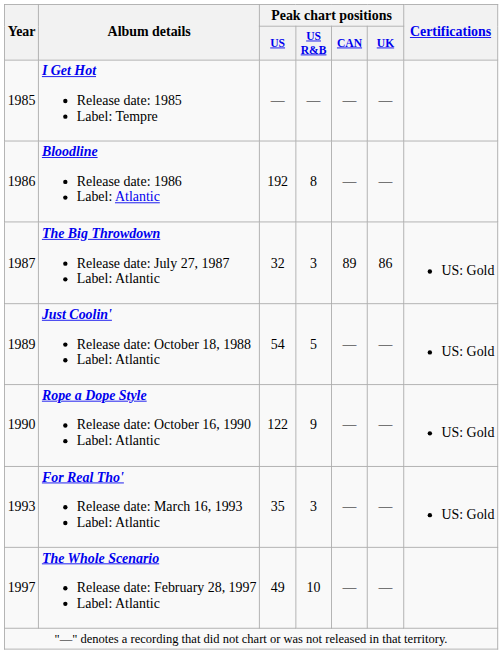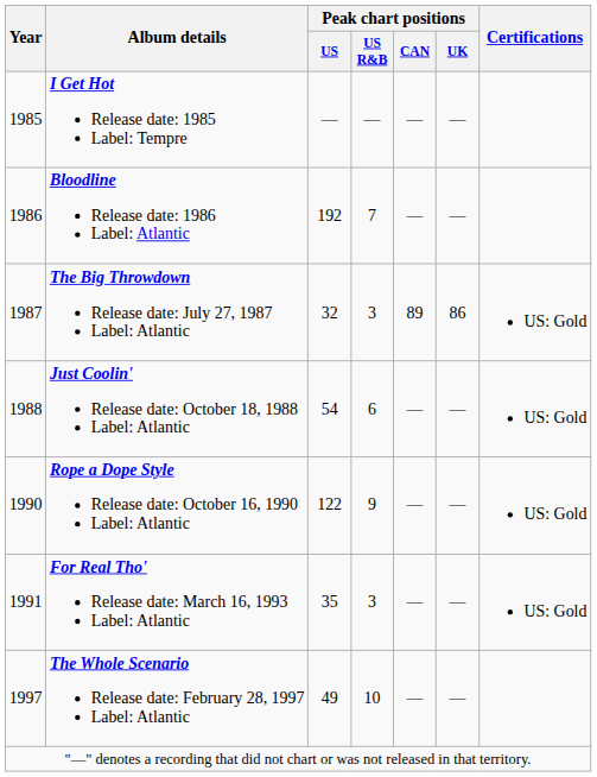 <table class="wikitable" style="text-align:center;">
 <tr>
 <th rowspan="2">Year</th>
 <th rowspan="2">Album details</th>
 <th colspan="4">Peak chart positions</th>
 <th rowspan="2"><a href='#'>Certifications</a></th>
 </tr>
 <tr style="font-size:smaller;">
 <th width="35"><a href='#'>US</a><br></th>
 <th width="35"><a href='#'>US R&B</a><br></th>
 <th width="35"><a href='#'>CAN</a><br></th>
 <th width="35"><a href='#'>UK</a><br></th>
 </tr>
 <tr>
 <td rowspan="1">1985</td>
 <td align="left"><strong><em><a href='#'>I Get Hot</a></em></strong><br><ul><li>Release date: 1985</li><li>Label: Tempre</li></ul></td>
 <td>—</td>
 <td>—</td>
 <td>—</td>
 <td>—</td>
 <td align=left></td>
 </tr>
 <tr>
 <td rowspan="1">1986</td>
 <td align="left"><strong><em><a href='#'>Bloodline</a></em></strong><br><ul><li>Release date: 1986</li><li>Label: <a href='#'>Atlantic</a></li></ul></td>
 <td>192</td>
-<td>8</td>
+<td>7</td>
 <td>—</td>
 <td>—</td>
 <td align=left></td>
 </tr>
 <tr>
 <td rowspan="1">1987</td>
 <td align="left"><strong><em><a href='#'>The Big Throwdown</a></em></strong><br><ul><li>Release date: July 27, 1987</li><li>Label: Atlantic</li></ul></td>
 <td>32</td>
 <td>3</td>
 <td>89</td>
 <td>86</td>
 <td align=left><br><ul><li>US: Gold </li></ul></td>
 </tr>
 <tr>
-<td rowspan="1">1989</td>
+<td rowspan="1">1988</td>
 <td align="left"><strong><em><a href='#'>Just Coolin'</a></em></strong><br><ul><li>Release date: October 18, 1988</li><li>Label: Atlantic</li></ul></td>
 <td>54</td>
-<td>5</td>
+<td>6</td>
 <td>—</td>
 <td>—</td>
 <td align=left><br><ul><li>US: Gold </li></ul></td>
 </tr>
 <tr>
 <td rowspan="1">1990</td>
 <td align="left"><strong><em><a href='#'>Rope a Dope Style</a></em></strong><br><ul><li>Release date: October 16, 1990</li><li>Label: Atlantic</li></ul></td>
 <td>122</td>
 <td>9</td>
 <td>—</td>
 <td>—</td>
 <td align=left><br><ul><li>US: Gold </li></ul></td>
 </tr>
 <tr>
-<td rowspan="1">1993</td>
+<td rowspan="1">1991</td>
 <td align="left"><strong><em><a href='#'>For Real Tho'</a></em></strong><br><ul><li>Release date: March 16, 1993</li><li>Label: Atlantic</li></ul></td>
 <td>35</td>
 <td>3</td>
 <td>—</td>
 <td>—</td>
 <td align=left><br><ul><li>US: Gold </li></ul></td>
 </tr>
 <tr>
 <td rowspan="1">1997</td>
 <td align="left"><strong><em><a href='#'>The Whole Scenario</a></em></strong><br><ul><li>Release date: February 28, 1997</li><li>Label: Atlantic</li></ul></td>
 <td>49</td>
 <td>10</td>
 <td>—</td>
 <td>—</td>
 <td align=left></td>
 </tr>
 <tr>
 <td colspan="15" style="font-size:90%">"—" denotes a recording that did not chart or was not released in that territory.</td>
 </tr>
 </table>
